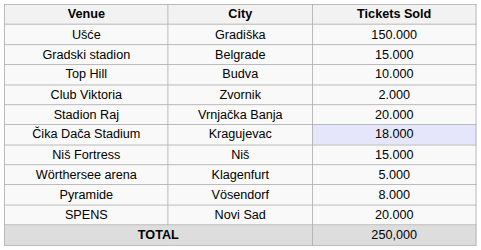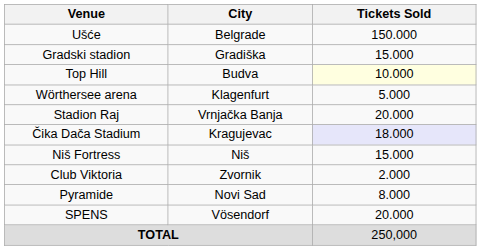 <table class="wikitable" style="text-align:center">
 <tr>
 <th style="width:200px;">Venue</th>
 <th style="width:175px;">City</th>
 <th style="width:200px;">Tickets Sold</th>
 </tr>
 <tr>
 <td>Ušće</td>
-<td>Gradiška</td>
+<td>Belgrade</td>
 <td>150.000</td>
 </tr>
 <tr>
 <td>Gradski stadion</td>
-<td>Belgrade</td>
+<td>Gradiška</td>
 <td>15.000</td>
 </tr>
 <tr>
 <td>Top Hill</td>
 <td>Budva</td>
-<td>10.000</td>
+<td style="background: lightyellow;">10.000</td>
 </tr>
 <tr>
-<td>Club Viktoria</td>
-<td>Zvornik</td>
-<td>2.000</td>
+<td>Wörthersee arena</td>
+<td>Klagenfurt</td>
+<td>5.000</td>
 </tr>
 <tr>
 <td>Stadion Raj</td>
 <td>Vrnjačka Banja</td>
 <td>20.000</td>
 </tr>
 <tr>
 <td>Čika Dača Stadium</td>
 <td>Kragujevac</td>
 <td style="background: lavender;">18.000</td>
 </tr>
 <tr>
 <td>Niš Fortress</td>
 <td>Niš</td>
 <td>15.000</td>
 </tr>
 <tr>
-<td>Wörthersee arena</td>
-<td>Klagenfurt</td>
-<td>5.000</td>
+<td>Club Viktoria</td>
+<td>Zvornik</td>
+<td>2.000</td>
 </tr>
 <tr>
 <td>Pyramide</td>
-<td>Vösendorf</td>
+<td>Novi Sad</td>
 <td>8.000</td>
 </tr>
 <tr>
 <td>SPENS</td>
-<td>Novi Sad</td>
+<td>Vösendorf</td>
 <td>20.000</td>
 </tr>
 <tr style="background:#ddd;">
 <td colspan="2"><strong>TOTAL</strong></td>
 <td>250,000</td>
 </tr>
 </table>
